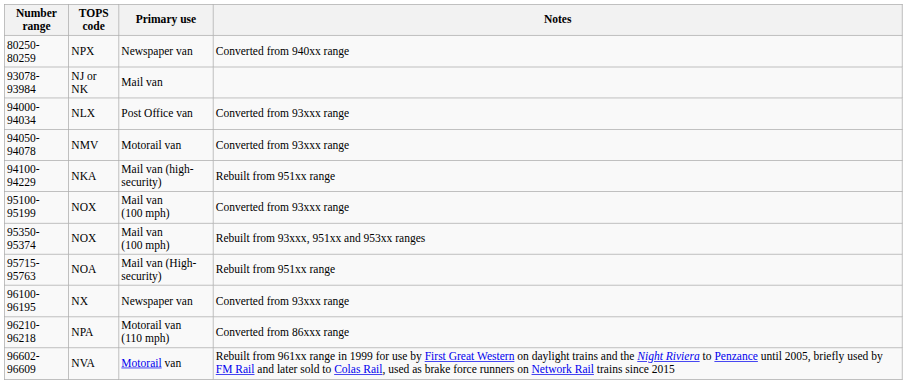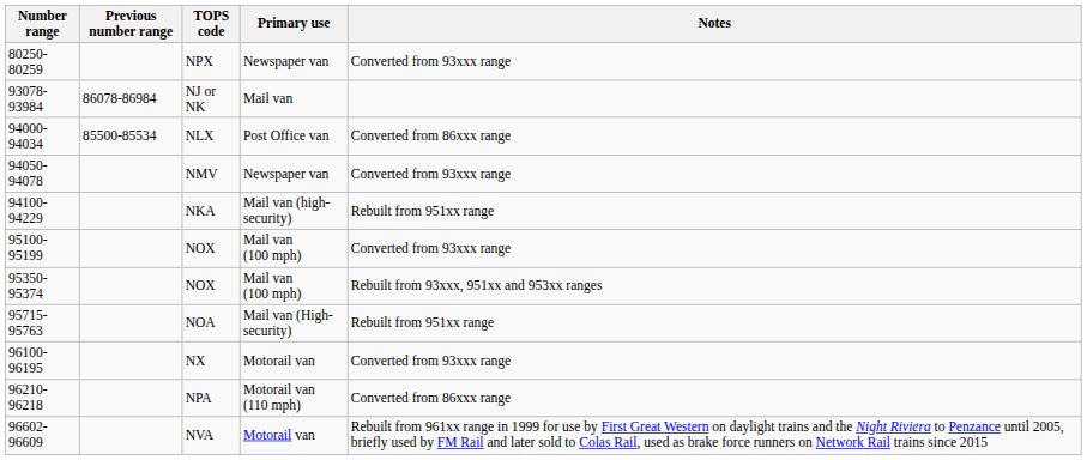 <table class="wikitable">
 <tr>
 <th>Number range</th>
+<th>Previous number range</th>
 <th>TOPS code</th>
 <th>Primary use</th>
 <th>Notes</th>
 </tr>
 <tr>
 <td>80250-80259</td>
+<td></td>
 <td>NPX</td>
 <td>Newspaper van</td>
-<td>Converted from 940xx range</td>
+<td>Converted from 93xxx range</td>
 </tr>
 <tr>
 <td>93078-93984</td>
+<td>86078-86984</td>
 <td>NJ or NK</td>
 <td>Mail van</td>
 <td></td>
 </tr>
 <tr>
 <td>94000-94034</td>
+<td>85500-85534</td>
 <td>NLX</td>
 <td>Post Office van</td>
-<td>Converted from 93xxx range</td>
+<td>Converted from 86xxx range</td>
 </tr>
 <tr>
 <td>94050-94078</td>
+<td></td>
 <td>NMV</td>
-<td>Motorail van</td>
+<td>Newspaper van</td>
 <td>Converted from 93xxx range</td>
 </tr>
 <tr>
 <td>94100-94229</td>
+<td></td>
 <td>NKA</td>
 <td>Mail van (high-security)</td>
 <td>Rebuilt from 951xx range</td>
 </tr>
 <tr>
 <td>95100-95199</td>
+<td></td>
 <td>NOX</td>
 <td>Mail van (100 mph)</td>
 <td>Converted from 93xxx range</td>
 </tr>
 <tr>
 <td>95350-95374</td>
+<td></td>
 <td>NOX</td>
 <td>Mail van (100 mph)</td>
 <td>Rebuilt from 93xxx, 951xx and 953xx ranges</td>
 </tr>
 <tr>
 <td>95715-95763</td>
+<td></td>
 <td>NOA</td>
 <td>Mail van (High-security)</td>
 <td>Rebuilt from 951xx range</td>
 </tr>
 <tr>
 <td>96100-96195</td>
+<td></td>
 <td>NX</td>
-<td>Newspaper van</td>
+<td>Motorail van</td>
 <td>Converted from 93xxx range</td>
 </tr>
 <tr>
 <td>96210-96218</td>
+<td></td>
 <td>NPA</td>
 <td>Motorail van (110 mph)</td>
 <td>Converted from 86xxx range</td>
 </tr>
 <tr>
 <td>96602-96609</td>
+<td></td>
 <td>NVA</td>
 <td><a href='#'>Motorail</a> van</td>
 <td>Rebuilt from 961xx range in 1999 for use by <a href='#'>First Great Western</a> on daylight trains and the <em><a href='#'>Night Riviera</a></em> to <a href='#'>Penzance</a> until 2005, briefly used by <a href='#'>FM Rail</a> and later sold to <a href='#'>Colas Rail</a>, used as brake force runners on <a href='#'>Network Rail</a> trains since 2015</td>
 </tr>
 </table>
